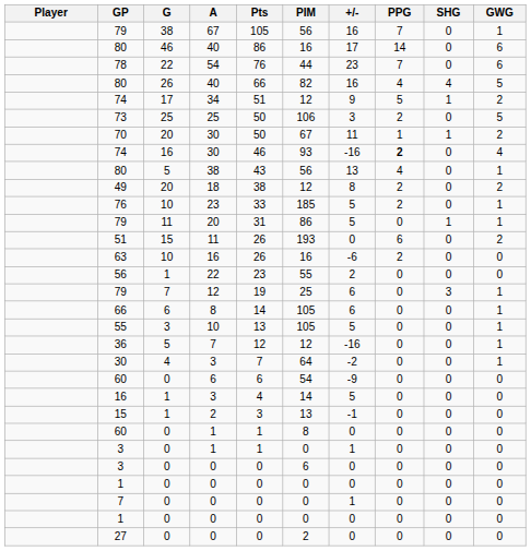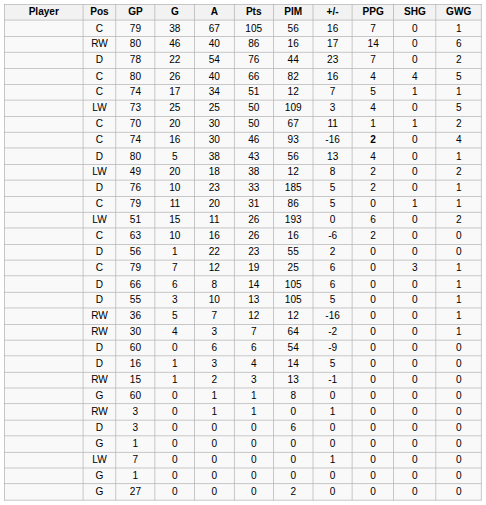 <table class="wikitable sortable" width="60%">
 <tr ALIGN="center">
 <th bgcolor="#DDDDFF" width="10%">Player</th>
+<th bgcolor="#DDDDFF" width="3%" title="Position">Pos</th>
 <th bgcolor="#DDDDFF" width="5%" title="Games played">GP</th>
 <th bgcolor="#DDDDFF" width="5%" title="Goals">G</th>
 <th bgcolor="#DDDDFF" width="5%" title="Assists">A</th>
 <th bgcolor="#DDDDFF" width="5%" title="Points">Pts</th>
 <th bgcolor="#DDDDFF" width="5%" title="Penalties in Minutes">PIM</th>
 <th bgcolor="#DDDDFF" width="5%" title="Plus/minus">+/-</th>
 <th bgcolor="#DDDDFF" width="5%" title="Power play goals">PPG</th>
 <th bgcolor="#DDDDFF" width="5%" title="Short-handed goals">SHG</th>
 <th bgcolor="#DDDDFF" width="5%" title="Game-winning goals">GWG</th>
 </tr>
 <tr align="center">
 <td align="right"></td>
+<td>C</td>
 <td>79</td>
 <td>38</td>
 <td>67</td>
 <td>105</td>
 <td>56</td>
 <td>16</td>
 <td>7</td>
 <td>0</td>
 <td>1</td>
 </tr>
 <tr align="center">
 <td align="right"></td>
+<td>RW</td>
 <td>80</td>
 <td>46</td>
 <td>40</td>
 <td>86</td>
 <td>16</td>
 <td>17</td>
 <td>14</td>
 <td>0</td>
 <td>6</td>
 </tr>
 <tr align="center">
 <td align="right"></td>
+<td>D</td>
 <td>78</td>
 <td>22</td>
 <td>54</td>
 <td>76</td>
 <td>44</td>
 <td>23</td>
 <td>7</td>
 <td>0</td>
-<td>6</td>
+<td>2</td>
 </tr>
 <tr align="center">
 <td align="right"></td>
+<td>C</td>
 <td>80</td>
 <td>26</td>
 <td>40</td>
 <td>66</td>
 <td>82</td>
 <td>16</td>
 <td>4</td>
 <td>4</td>
 <td>5</td>
 </tr>
 <tr align="center">
 <td align="right"></td>
+<td>C</td>
 <td>74</td>
 <td>17</td>
 <td>34</td>
 <td>51</td>
 <td>12</td>
-<td>9</td>
+<td>7</td>
 <td>5</td>
 <td>1</td>
-<td>2</td>
+<td>1</td>
 </tr>
 <tr align="center">
 <td align="right"></td>
+<td>LW</td>
 <td>73</td>
 <td>25</td>
 <td>25</td>
 <td>50</td>
-<td>106</td>
+<td>109</td>
 <td>3</td>
-<td>2</td>
+<td>4</td>
 <td>0</td>
 <td>5</td>
 </tr>
 <tr align="center">
 <td align="right"></td>
+<td>C</td>
 <td>70</td>
 <td>20</td>
 <td>30</td>
 <td>50</td>
 <td>67</td>
 <td>11</td>
 <td>1</td>
 <td>1</td>
 <td>2</td>
 </tr>
 <tr align="center">
 <td align="right"></td>
+<td>C</td>
 <td>74</td>
 <td>16</td>
 <td>30</td>
 <td>46</td>
 <td>93</td>
 <td>-16</td>
 <td><strong>2</strong></td>
 <td>0</td>
 <td>4</td>
 </tr>
 <tr align="center">
 <td align="right"></td>
+<td>D</td>
 <td>80</td>
 <td>5</td>
 <td>38</td>
 <td>43</td>
 <td>56</td>
 <td>13</td>
 <td>4</td>
 <td>0</td>
 <td>1</td>
 </tr>
 <tr align="center">
 <td align="right"></td>
+<td>LW</td>
 <td>49</td>
 <td>20</td>
 <td>18</td>
 <td>38</td>
 <td>12</td>
 <td>8</td>
 <td>2</td>
 <td>0</td>
 <td>2</td>
 </tr>
 <tr align="center">
 <td align="right"></td>
+<td>D</td>
 <td>76</td>
 <td>10</td>
 <td>23</td>
 <td>33</td>
 <td>185</td>
 <td>5</td>
 <td>2</td>
 <td>0</td>
 <td>1</td>
 </tr>
 <tr align="center">
 <td align="right"></td>
+<td>C</td>
 <td>79</td>
 <td>11</td>
 <td>20</td>
 <td>31</td>
 <td>86</td>
 <td>5</td>
 <td>0</td>
 <td>1</td>
 <td>1</td>
 </tr>
 <tr align="center">
 <td align="right"></td>
+<td>LW</td>
 <td>51</td>
 <td>15</td>
 <td>11</td>
 <td>26</td>
 <td>193</td>
 <td>0</td>
 <td>6</td>
 <td>0</td>
 <td>2</td>
 </tr>
 <tr align="center">
 <td align="right"></td>
+<td>C</td>
 <td>63</td>
 <td>10</td>
 <td>16</td>
 <td>26</td>
 <td>16</td>
 <td>-6</td>
 <td>2</td>
 <td>0</td>
 <td>0</td>
 </tr>
 <tr align="center">
 <td align="right"></td>
+<td>D</td>
 <td>56</td>
 <td>1</td>
 <td>22</td>
 <td>23</td>
 <td>55</td>
 <td>2</td>
 <td>0</td>
 <td>0</td>
 <td>0</td>
 </tr>
 <tr align="center">
 <td align="right"></td>
+<td>C</td>
 <td>79</td>
 <td>7</td>
 <td>12</td>
 <td>19</td>
 <td>25</td>
 <td>6</td>
 <td>0</td>
 <td>3</td>
 <td>1</td>
 </tr>
 <tr align="center">
 <td align="right"></td>
+<td>D</td>
 <td>66</td>
 <td>6</td>
 <td>8</td>
 <td>14</td>
 <td>105</td>
 <td>6</td>
 <td>0</td>
 <td>0</td>
 <td>1</td>
 </tr>
 <tr align="center">
 <td align="right"></td>
+<td>D</td>
 <td>55</td>
 <td>3</td>
 <td>10</td>
 <td>13</td>
 <td>105</td>
 <td>5</td>
 <td>0</td>
 <td>0</td>
 <td>1</td>
 </tr>
 <tr align="center">
 <td align="right"></td>
+<td>RW</td>
 <td>36</td>
 <td>5</td>
 <td>7</td>
 <td>12</td>
 <td>12</td>
 <td>-16</td>
 <td>0</td>
 <td>0</td>
 <td>1</td>
 </tr>
 <tr align="center">
 <td align="right"></td>
+<td>RW</td>
 <td>30</td>
 <td>4</td>
 <td>3</td>
 <td>7</td>
 <td>64</td>
 <td>-2</td>
 <td>0</td>
 <td>0</td>
 <td>1</td>
 </tr>
 <tr align="center">
 <td align="right"></td>
+<td>D</td>
 <td>60</td>
 <td>0</td>
 <td>6</td>
 <td>6</td>
 <td>54</td>
 <td>-9</td>
 <td>0</td>
 <td>0</td>
 <td>0</td>
 </tr>
 <tr align="center">
 <td align="right"></td>
+<td>D</td>
 <td>16</td>
 <td>1</td>
 <td>3</td>
 <td>4</td>
 <td>14</td>
 <td>5</td>
 <td>0</td>
 <td>0</td>
 <td>0</td>
 </tr>
 <tr align="center">
 <td align="right"></td>
+<td>RW</td>
 <td>15</td>
 <td>1</td>
 <td>2</td>
 <td>3</td>
 <td>13</td>
 <td>-1</td>
 <td>0</td>
 <td>0</td>
 <td>0</td>
 </tr>
 <tr align="center">
 <td align="right"></td>
+<td>G</td>
 <td>60</td>
 <td>0</td>
 <td>1</td>
 <td>1</td>
 <td>8</td>
 <td>0</td>
 <td>0</td>
 <td>0</td>
 <td>0</td>
 </tr>
 <tr align="center">
 <td align="right"></td>
+<td>RW</td>
 <td>3</td>
 <td>0</td>
 <td>1</td>
 <td>1</td>
 <td>0</td>
 <td>1</td>
 <td>0</td>
 <td>0</td>
 <td>0</td>
 </tr>
 <tr align="center">
 <td align="right"></td>
+<td>D</td>
 <td>3</td>
 <td>0</td>
 <td>0</td>
 <td>0</td>
 <td>6</td>
 <td>0</td>
 <td>0</td>
 <td>0</td>
 <td>0</td>
 </tr>
 <tr align="center">
 <td align="right"></td>
+<td>G</td>
 <td>1</td>
 <td>0</td>
 <td>0</td>
 <td>0</td>
 <td>0</td>
 <td>0</td>
 <td>0</td>
 <td>0</td>
 <td>0</td>
 </tr>
 <tr align="center">
 <td align="right"></td>
+<td>LW</td>
 <td>7</td>
 <td>0</td>
 <td>0</td>
 <td>0</td>
 <td>0</td>
 <td>1</td>
 <td>0</td>
 <td>0</td>
 <td>0</td>
 </tr>
 <tr align="center">
 <td align="right"></td>
+<td>G</td>
 <td>1</td>
 <td>0</td>
 <td>0</td>
 <td>0</td>
 <td>0</td>
 <td>0</td>
 <td>0</td>
 <td>0</td>
 <td>0</td>
 </tr>
 <tr align="center">
 <td align="right"></td>
+<td>G</td>
 <td>27</td>
 <td>0</td>
 <td>0</td>
 <td>0</td>
 <td>2</td>
 <td>0</td>
 <td>0</td>
 <td>0</td>
 <td>0</td>
 </tr>
 </table>
